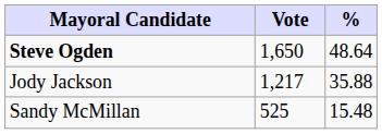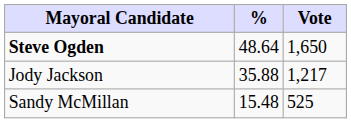 <table class="wikitable">
 <tr>
 <th style="background:#ddf; width:200px;">Mayoral Candidate </th>
+<th style="background:#ddf; width:30px;">%</th>
 <th style="background:#ddf; width:50px;">Vote</th>
-<th style="background:#ddf; width:30px;">%</th>
 </tr>
 <tr>
 <td><strong>Steve Ogden</strong></td>
+<td>48.64</td>
 <td>1,650</td>
-<td>48.64</td>
 </tr>
 <tr>
 <td>Jody Jackson</td>
+<td>35.88</td>
 <td>1,217</td>
-<td>35.88</td>
 </tr>
 <tr>
 <td>Sandy McMillan</td>
+<td>15.48</td>
 <td>525</td>
-<td>15.48</td>
 </tr>
 </table>
